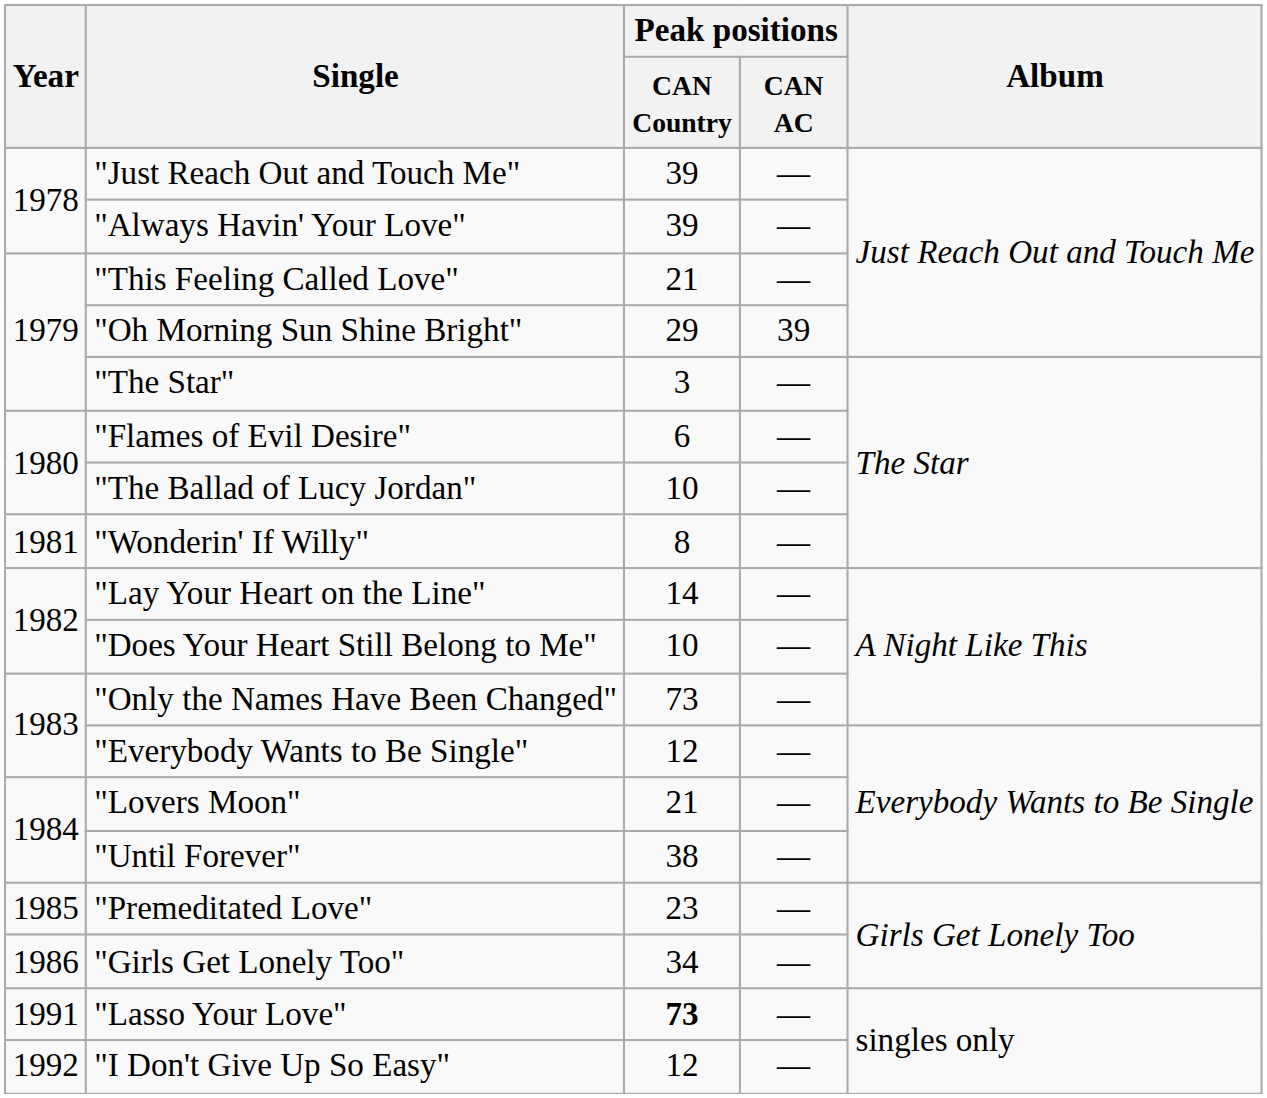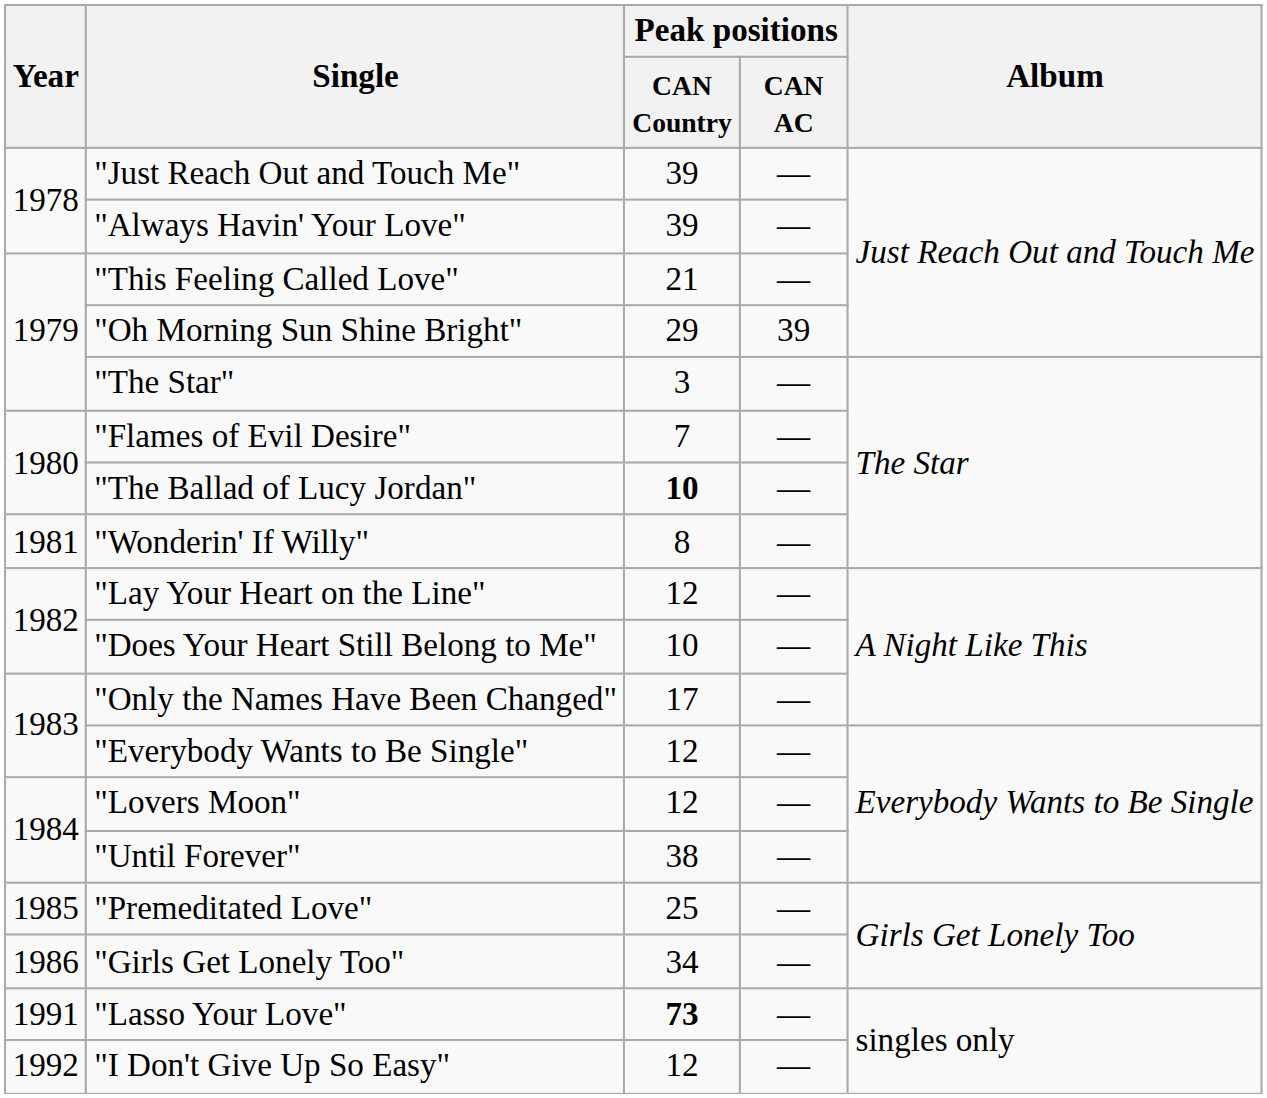 <table class="wikitable">
 <tr>
 <th rowspan="2">Year</th>
 <th rowspan="2">Single</th>
 <th colspan="2">Peak positions</th>
 <th rowspan="2">Album</th>
 </tr>
 <tr>
 <th width="45"><small>CAN Country</small></th>
 <th width="45"><small>CAN AC</small></th>
 </tr>
 <tr>
 <td rowspan="2">1978</td>
 <td>"Just Reach Out and Touch Me"</td>
 <td align="center">39</td>
 <td align="center">—</td>
 <td rowspan="4"><em>Just Reach Out and Touch Me</em></td>
 </tr>
 <tr>
 <td>"Always Havin' Your Love"</td>
 <td align="center">39</td>
 <td align="center">—</td>
 </tr>
 <tr>
 <td rowspan="3">1979</td>
 <td>"This Feeling Called Love"</td>
 <td align="center">21</td>
 <td align="center">—</td>
 </tr>
 <tr>
 <td>"Oh Morning Sun Shine Bright"</td>
 <td align="center">29</td>
 <td align="center">39</td>
 </tr>
 <tr>
 <td>"The Star"</td>
 <td align="center">3</td>
 <td align="center">—</td>
 <td rowspan="4"><em>The Star</em></td>
 </tr>
 <tr>
 <td rowspan="2">1980</td>
 <td>"Flames of Evil Desire"</td>
-<td align="center">6</td>
+<td align="center">7</td>
 <td align="center">—</td>
 </tr>
 <tr>
 <td>"The Ballad of Lucy Jordan"</td>
-<td align="center">10</td>
+<td align="center"><strong>10</strong></td>
 <td align="center">—</td>
 </tr>
 <tr>
 <td>1981</td>
 <td>"Wonderin' If Willy"</td>
 <td align="center">8</td>
 <td align="center">—</td>
 </tr>
 <tr>
 <td rowspan="2">1982</td>
 <td>"Lay Your Heart on the Line"</td>
-<td align="center">14</td>
+<td align="center">12</td>
 <td align="center">—</td>
 <td rowspan="3"><em>A Night Like This</em></td>
 </tr>
 <tr>
 <td>"Does Your Heart Still Belong to Me"</td>
 <td align="center">10</td>
 <td align="center">—</td>
 </tr>
 <tr>
 <td rowspan="2">1983</td>
 <td>"Only the Names Have Been Changed"</td>
-<td align="center">73</td>
+<td align="center">17</td>
 <td align="center">—</td>
 </tr>
 <tr>
 <td>"Everybody Wants to Be Single"</td>
 <td align="center">12</td>
 <td align="center">—</td>
 <td rowspan="3"><em>Everybody Wants to Be Single</em></td>
 </tr>
 <tr>
 <td rowspan="2">1984</td>
 <td>"Lovers Moon"</td>
-<td align="center">21</td>
+<td align="center">12</td>
 <td align="center">—</td>
 </tr>
 <tr>
 <td>"Until Forever"</td>
 <td align="center">38</td>
 <td align="center">—</td>
 </tr>
 <tr>
 <td>1985</td>
 <td>"Premeditated Love"</td>
-<td align="center">23</td>
+<td align="center">25</td>
 <td align="center">—</td>
 <td rowspan="2"><em>Girls Get Lonely Too</em></td>
 </tr>
 <tr>
 <td>1986</td>
 <td>"Girls Get Lonely Too"</td>
 <td align="center">34</td>
 <td align="center">—</td>
 </tr>
 <tr>
 <td>1991</td>
 <td>"Lasso Your Love"</td>
 <td align="center"><strong>73</strong></td>
 <td align="center">—</td>
 <td rowspan="2">singles only</td>
 </tr>
 <tr>
 <td>1992</td>
 <td>"I Don't Give Up So Easy"</td>
 <td align="center">12</td>
 <td align="center">—</td>
 </tr>
 </table>
